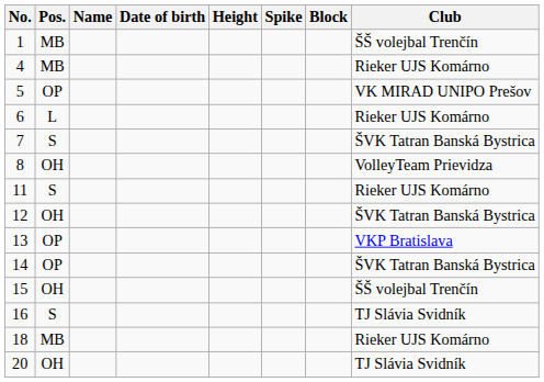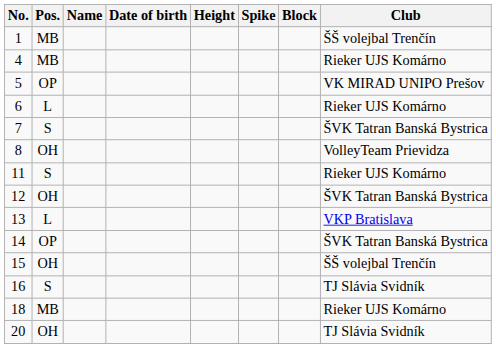 <table class="wikitable sortable" style="text-align:center">
 <tr>
 <th>No.</th>
 <th>Pos.</th>
 <th>Name</th>
 <th>Date of birth</th>
 <th>Height</th>
 <th>Spike</th>
 <th>Block</th>
 <th>Club</th>
 </tr>
 <tr>
 <td>1</td>
 <td>MB</td>
 <td align=left></td>
 <td align=left></td>
 <td></td>
 <td></td>
 <td></td>
 <td align=left> ŠŠ volejbal Trenčín</td>
 </tr>
 <tr>
 <td>4</td>
 <td>MB</td>
 <td align=left></td>
 <td align=left></td>
 <td></td>
 <td></td>
 <td></td>
 <td align=left> Rieker UJS Komárno</td>
 </tr>
 <tr>
 <td>5</td>
 <td>OP</td>
 <td align=left></td>
 <td align=left></td>
 <td></td>
 <td></td>
 <td></td>
 <td align=left> VK MIRAD UNIPO Prešov</td>
 </tr>
 <tr>
 <td>6</td>
 <td>L</td>
 <td align=left></td>
 <td align=left></td>
 <td></td>
 <td></td>
 <td></td>
 <td align=left> Rieker UJS Komárno</td>
 </tr>
 <tr>
 <td>7</td>
 <td>S</td>
 <td align=left></td>
 <td align=left></td>
 <td></td>
 <td></td>
 <td></td>
 <td align=left> ŠVK Tatran Banská Bystrica</td>
 </tr>
 <tr>
 <td>8</td>
 <td>OH</td>
 <td align=left></td>
 <td align=left></td>
 <td></td>
 <td></td>
 <td></td>
 <td align=left> VolleyTeam Prievidza</td>
 </tr>
 <tr>
 <td>11</td>
 <td>S</td>
 <td align=left></td>
 <td align=left></td>
 <td></td>
 <td></td>
 <td></td>
 <td align=left> Rieker UJS Komárno</td>
 </tr>
 <tr>
 <td>12</td>
 <td>OH</td>
 <td align=left></td>
 <td align=left></td>
 <td></td>
 <td></td>
 <td></td>
 <td align=left> ŠVK Tatran Banská Bystrica</td>
 </tr>
 <tr>
 <td>13</td>
-<td>OP</td>
+<td>L</td>
 <td align=left></td>
 <td align=left></td>
 <td></td>
 <td></td>
 <td></td>
 <td align=left> <a href='#'>VKP Bratislava</a></td>
 </tr>
 <tr>
 <td>14</td>
 <td>OP</td>
 <td align=left></td>
 <td align=left></td>
 <td></td>
 <td></td>
 <td></td>
 <td align=left> ŠVK Tatran Banská Bystrica</td>
 </tr>
 <tr>
 <td>15</td>
 <td>OH</td>
 <td align=left></td>
 <td align=left></td>
 <td></td>
 <td></td>
 <td></td>
 <td align=left> ŠŠ volejbal Trenčín</td>
 </tr>
 <tr>
 <td>16</td>
 <td>S</td>
 <td align=left></td>
 <td align=left></td>
 <td></td>
 <td></td>
 <td></td>
 <td align=left> TJ Slávia Svidník</td>
 </tr>
 <tr>
 <td>18</td>
 <td>MB</td>
 <td align=left></td>
 <td align=left></td>
 <td></td>
 <td></td>
 <td></td>
 <td align=left> Rieker UJS Komárno</td>
 </tr>
 <tr>
 <td>20</td>
 <td>OH</td>
 <td align=left></td>
 <td align=left></td>
 <td></td>
 <td></td>
 <td></td>
 <td align=left> TJ Slávia Svidník</td>
 </tr>
 </table>
